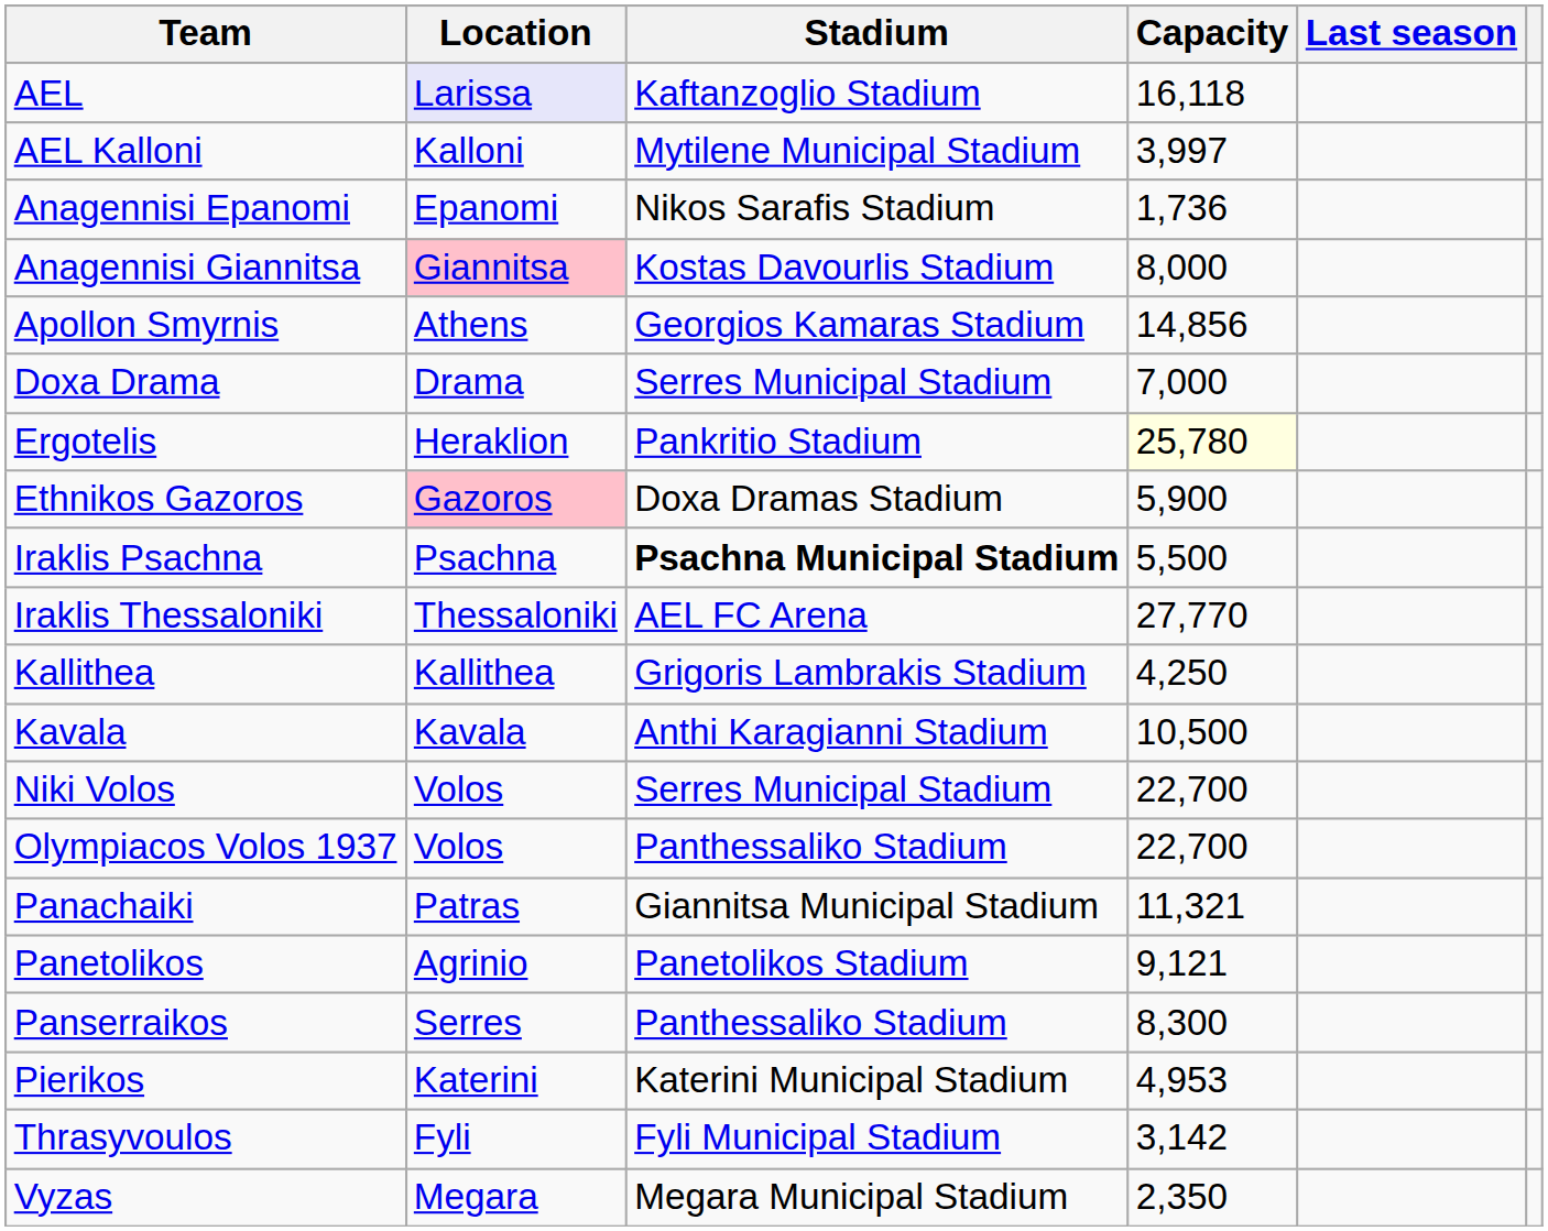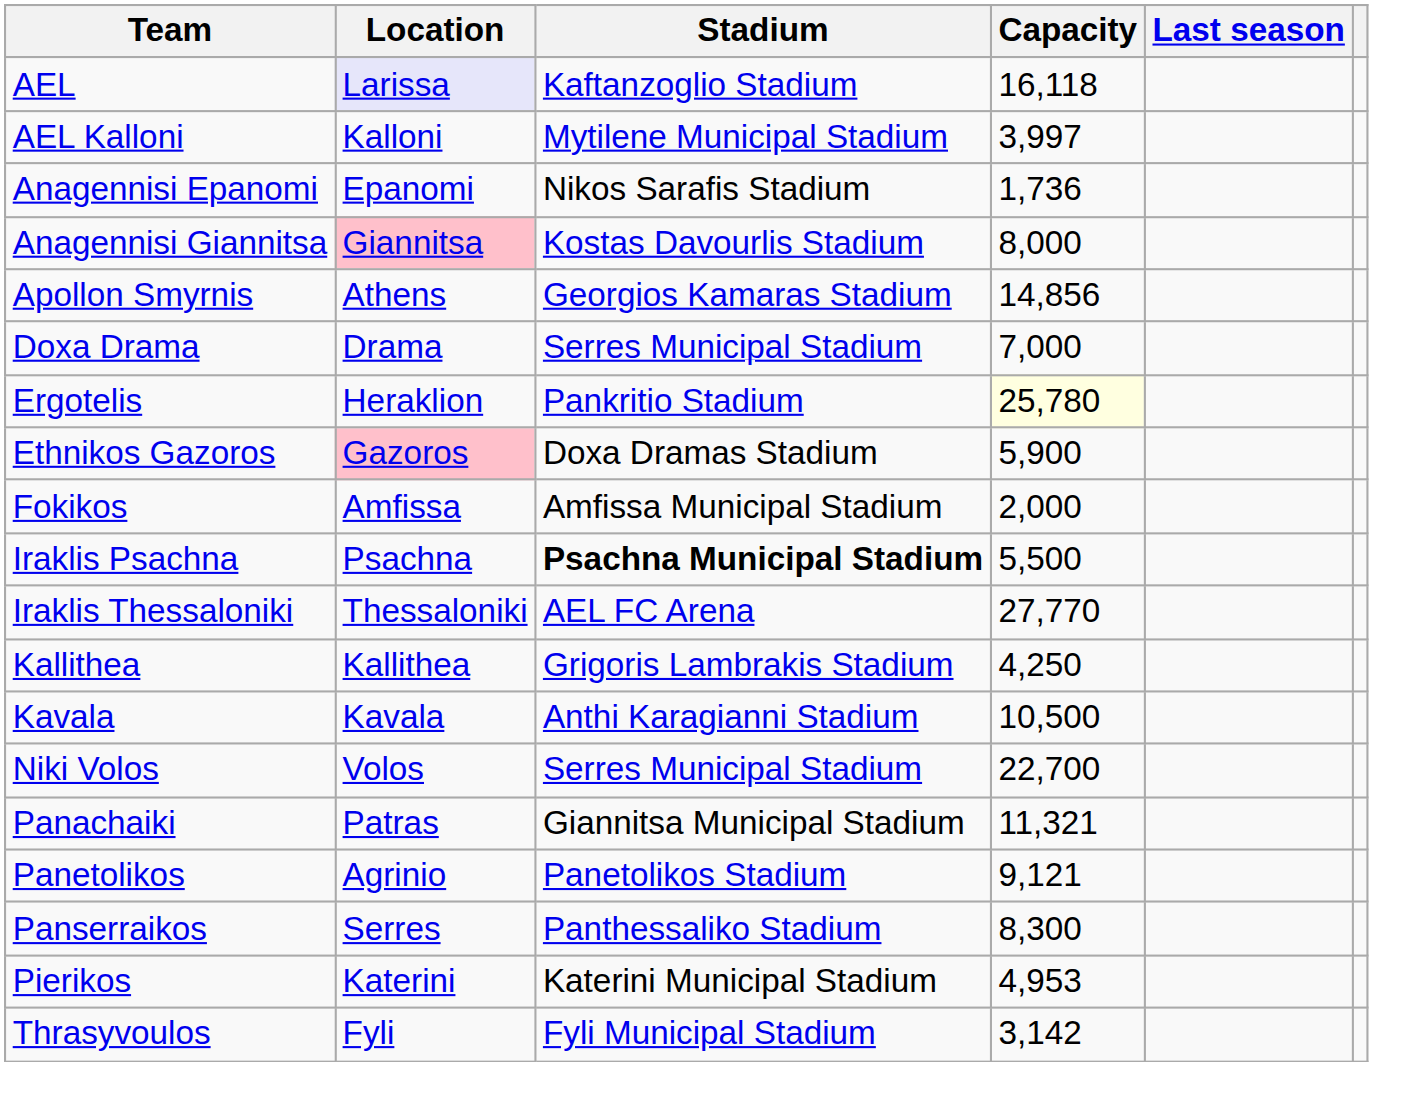 <table class="wikitable sortable">
 <tr>
 <th>Team</th>
 <th>Location</th>
 <th>Stadium</th>
 <th>Capacity</th>
 <th><a href='#'>Last season</a></th>
 <th class="unsortable"></th>
 </tr>
 <tr>
 <td><a href='#'>AEL</a></td>
 <td style="background: lavender;"><a href='#'>Larissa</a></td>
 <td><a href='#'>Kaftanzoglio Stadium</a></td>
 <td>16,118</td>
 <td></td>
 <td></td>
 </tr>
 <tr>
 <td><a href='#'>AEL Kalloni</a></td>
 <td><a href='#'>Kalloni</a></td>
 <td><a href='#'>Mytilene Municipal Stadium</a></td>
 <td>3,997</td>
 <td></td>
 <td></td>
 </tr>
 <tr>
 <td><a href='#'>Anagennisi Epanomi</a></td>
 <td><a href='#'>Epanomi</a></td>
 <td>Nikos Sarafis Stadium</td>
 <td>1,736</td>
 <td></td>
 <td></td>
 </tr>
 <tr>
 <td><a href='#'>Anagennisi Giannitsa</a></td>
 <td style="background: pink;"><a href='#'>Giannitsa</a></td>
 <td><a href='#'>Kostas Davourlis Stadium</a></td>
 <td>8,000</td>
 <td></td>
 <td></td>
 </tr>
 <tr>
 <td><a href='#'>Apollon Smyrnis</a></td>
 <td><a href='#'>Athens</a></td>
 <td><a href='#'>Georgios Kamaras Stadium</a></td>
 <td>14,856</td>
 <td></td>
 <td></td>
 </tr>
 <tr>
 <td><a href='#'>Doxa Drama</a></td>
 <td><a href='#'>Drama</a></td>
 <td><a href='#'>Serres Municipal Stadium</a></td>
 <td>7,000</td>
 <td></td>
 <td></td>
 </tr>
 <tr>
 <td><a href='#'>Ergotelis</a></td>
 <td><a href='#'>Heraklion</a></td>
 <td><a href='#'>Pankritio Stadium</a></td>
 <td style="background: lightyellow;">25,780</td>
 <td></td>
 <td></td>
 </tr>
 <tr>
 <td><a href='#'>Ethnikos Gazoros</a></td>
 <td style="background: pink;"><a href='#'>Gazoros</a></td>
 <td>Doxa Dramas Stadium</td>
 <td>5,900</td>
 <td></td>
 <td></td>
 </tr>
 <tr>
+<td><a href='#'>Fokikos</a></td>
+<td><a href='#'>Amfissa</a></td>
+<td>Amfissa Municipal Stadium</td>
+<td>2,000</td>
+<td></td>
+<td></td>
+</tr>
+<tr>
 <td><a href='#'>Iraklis Psachna</a></td>
 <td><a href='#'>Psachna</a></td>
 <td><strong>Psachna Municipal Stadium</strong></td>
 <td>5,500</td>
 <td></td>
 <td></td>
 </tr>
 <tr>
 <td><a href='#'>Iraklis Thessaloniki</a></td>
 <td><a href='#'>Thessaloniki</a></td>
 <td><a href='#'>AEL FC Arena</a></td>
 <td>27,770</td>
 <td></td>
 <td></td>
 </tr>
 <tr>
 <td><a href='#'>Kallithea</a></td>
 <td><a href='#'>Kallithea</a></td>
 <td><a href='#'>Grigoris Lambrakis Stadium</a></td>
 <td>4,250</td>
 <td></td>
 <td></td>
 </tr>
 <tr>
 <td><a href='#'>Kavala</a></td>
 <td><a href='#'>Kavala</a></td>
 <td><a href='#'>Anthi Karagianni Stadium</a></td>
 <td>10,500</td>
 <td></td>
 <td></td>
 </tr>
 <tr>
 <td><a href='#'>Niki Volos</a></td>
 <td><a href='#'>Volos</a></td>
 <td><a href='#'>Serres Municipal Stadium</a></td>
-<td>22,700</td>
-<td></td>
-<td></td>
-</tr>
-<tr>
-<td><a href='#'>Olympiacos Volos 1937</a></td>
-<td><a href='#'>Volos</a></td>
-<td><a href='#'>Panthessaliko Stadium</a></td>
 <td>22,700</td>
 <td></td>
 <td></td>
 </tr>
 <tr>
 <td><a href='#'>Panachaiki</a></td>
 <td><a href='#'>Patras</a></td>
 <td>Giannitsa Municipal Stadium</td>
 <td>11,321</td>
 <td></td>
 <td></td>
 </tr>
 <tr>
 <td><a href='#'>Panetolikos</a></td>
 <td><a href='#'>Agrinio</a></td>
 <td><a href='#'>Panetolikos Stadium</a></td>
 <td>9,121</td>
 <td></td>
 <td></td>
 </tr>
 <tr>
 <td><a href='#'>Panserraikos</a></td>
 <td><a href='#'>Serres</a></td>
 <td><a href='#'>Panthessaliko Stadium</a></td>
 <td>8,300</td>
 <td></td>
 <td></td>
 </tr>
 <tr>
 <td><a href='#'>Pierikos</a></td>
 <td><a href='#'>Katerini</a></td>
 <td>Katerini Municipal Stadium</td>
 <td>4,953</td>
 <td></td>
 <td></td>
 </tr>
 <tr>
 <td><a href='#'>Thrasyvoulos</a></td>
 <td><a href='#'>Fyli</a></td>
 <td><a href='#'>Fyli Municipal Stadium</a></td>
 <td>3,142</td>
 <td></td>
 <td></td>
 </tr>
-<tr>
-<td><a href='#'>Vyzas</a></td>
-<td><a href='#'>Megara</a></td>
-<td>Megara Municipal Stadium</td>
-<td>2,350</td>
-<td></td>
-<td></td>
-</tr>
 </table>
